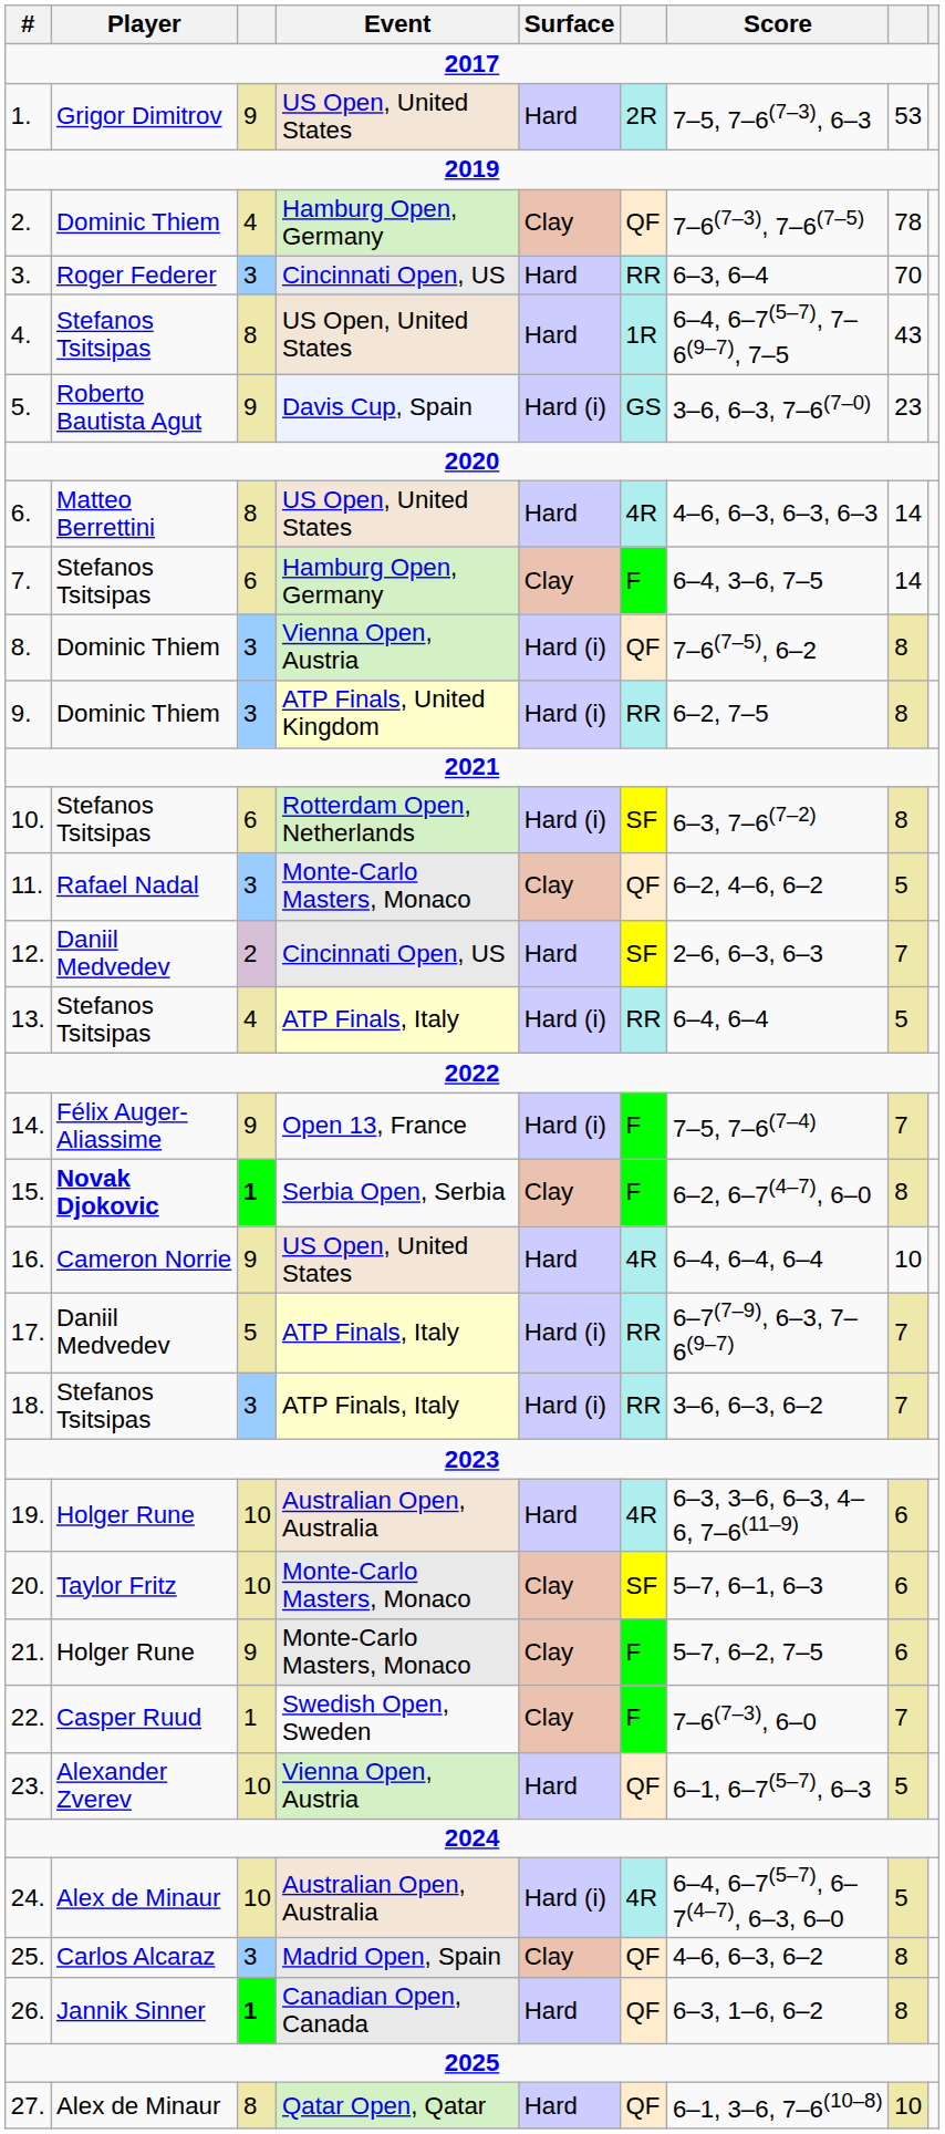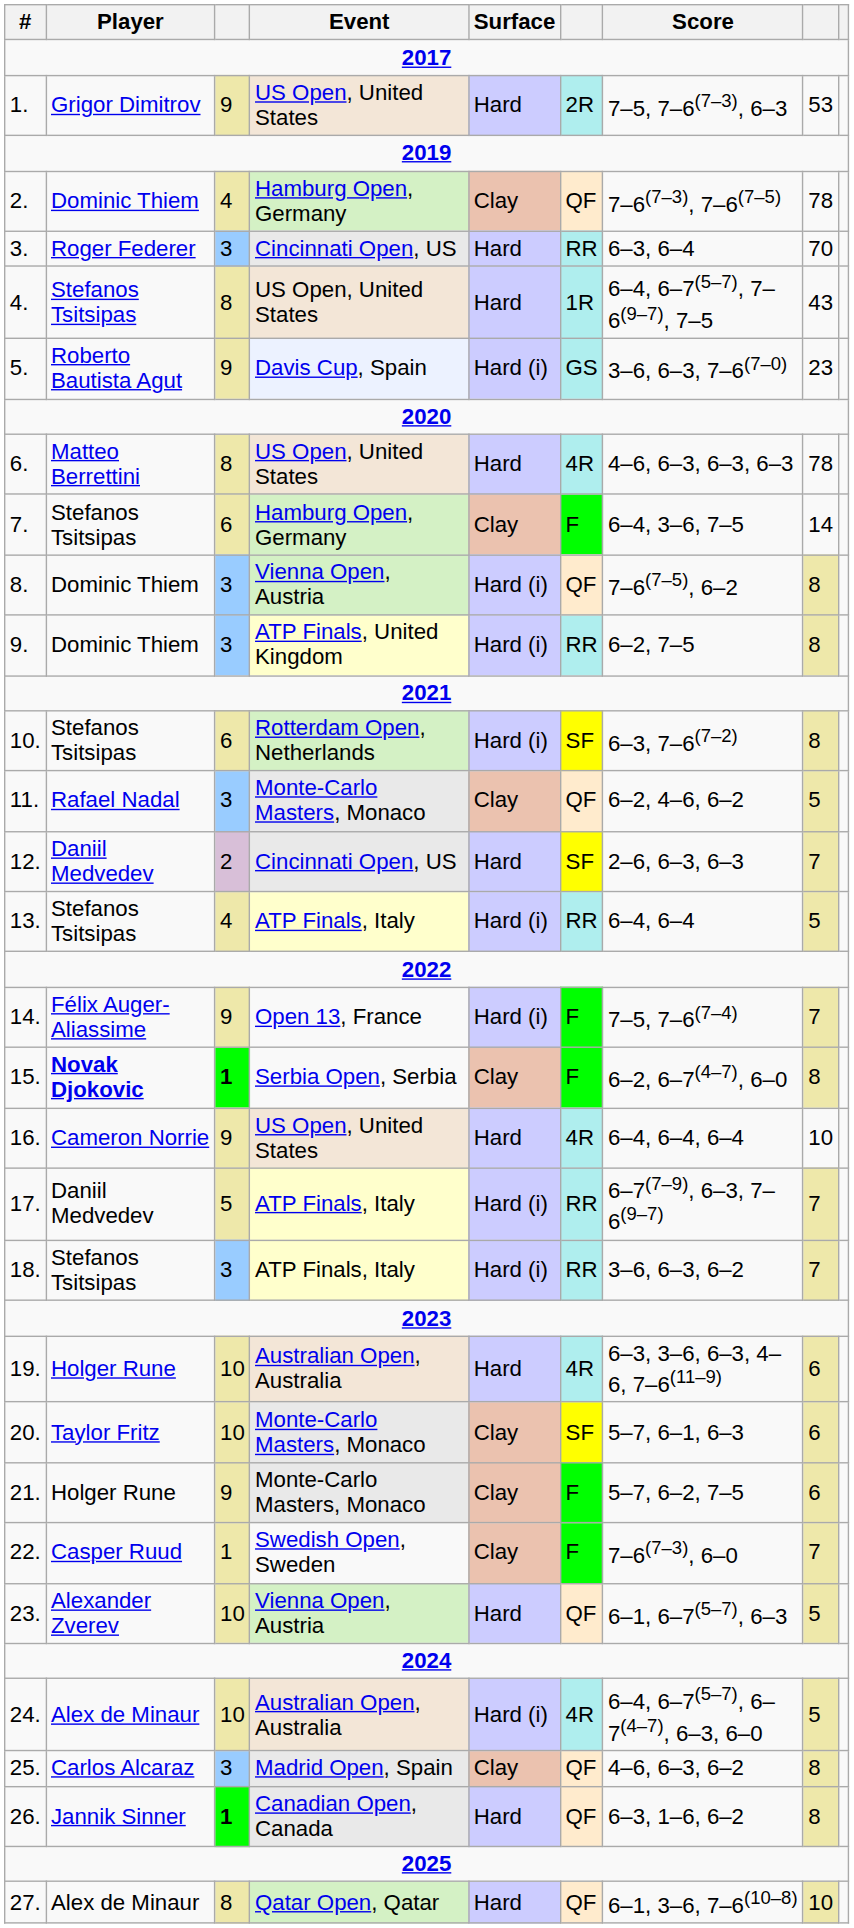 <table class="wikitable sortable">
 <tr>
 <th class="unsortable">#</th>
 <th>Player</th>
 <th></th>
 <th>Event</th>
 <th>Surface</th>
 <th class="unsortable"></th>
 <th class="unsortable">Score</th>
 <th class="unsortable"></th>
 <th class="unsortable"></th>
 </tr>
 <tr>
 <td colspan=9 style=text-align:center><strong><a href='#'>2017</a></strong></td>
 </tr>
 <tr>
 <td>1.</td>
 <td> <a href='#'>Grigor Dimitrov</a></td>
 <td bgcolor=eee8aa>9</td>
 <td bgcolor=f3e6d7><a href='#'>US Open</a>, United States</td>
 <td bgcolor=ccccff>Hard</td>
 <td bgcolor=afeeee>2R</td>
 <td>7–5, 7–6<sup>(7–3)</sup>, 6–3</td>
 <td>53</td>
 <td></td>
 </tr>
 <tr>
 <td colspan=9 style=text-align:center><strong><a href='#'>2019</a></strong></td>
 </tr>
 <tr>
 <td>2.</td>
 <td> <a href='#'>Dominic Thiem</a></td>
 <td bgcolor=eee8aa>4</td>
 <td bgcolor=d4f1c5><a href='#'>Hamburg Open</a>, Germany</td>
 <td bgcolor=ebc2af>Clay</td>
 <td bgcolor=ffebcd>QF</td>
 <td>7–6<sup>(7–3)</sup>, 7–6<sup>(7–5)</sup></td>
 <td>78</td>
 <td></td>
 </tr>
 <tr>
 <td>3.</td>
 <td> <a href='#'>Roger Federer</a></td>
 <td bgcolor=99ccff>3</td>
 <td bgcolor=e9e9e9><a href='#'>Cincinnati Open</a>, US</td>
 <td bgcolor=ccccff>Hard</td>
 <td bgcolor=afeeee>RR</td>
 <td>6–3, 6–4</td>
 <td>70</td>
 <td></td>
 </tr>
 <tr>
 <td>4.</td>
 <td> <a href='#'>Stefanos Tsitsipas</a></td>
 <td bgcolor=eee8aa>8</td>
 <td bgcolor=f3e6d7>US Open, United States</td>
 <td bgcolor=ccccff>Hard</td>
 <td bgcolor=afeeee>1R</td>
 <td>6–4, 6–7<sup>(5–7)</sup>, 7–6<sup>(9–7)</sup>, 7–5</td>
 <td>43</td>
 <td></td>
 </tr>
 <tr>
 <td>5.</td>
 <td> <a href='#'>Roberto Bautista Agut</a></td>
 <td bgcolor=eee8aa>9</td>
 <td bgcolor=ecf2ff><a href='#'>Davis Cup</a>, Spain</td>
 <td bgcolor=ccccff>Hard (i)</td>
 <td bgcolor=afeeee>GS</td>
 <td>3–6, 6–3, 7–6<sup>(7–0)</sup></td>
 <td>23</td>
 <td></td>
 </tr>
 <tr>
 <td colspan=9 style=text-align:center><strong><a href='#'>2020</a></strong></td>
 </tr>
 <tr>
 <td>6.</td>
 <td> <a href='#'>Matteo Berrettini</a></td>
 <td bgcolor=eee8aa>8</td>
 <td bgcolor=f3e6d7><a href='#'>US Open</a>, United States</td>
 <td bgcolor=ccccff>Hard</td>
 <td bgcolor=afeeee>4R</td>
 <td>4–6, 6–3, 6–3, 6–3</td>
-<td>14</td>
+<td>78</td>
 <td></td>
 </tr>
 <tr>
 <td>7.</td>
 <td> Stefanos Tsitsipas</td>
 <td bgcolor=eee8aa>6</td>
 <td bgcolor=d4f1c5><a href='#'>Hamburg Open</a>, Germany</td>
 <td bgcolor=ebc2af>Clay</td>
 <td bgcolor=lime>F</td>
 <td>6–4, 3–6, 7–5</td>
 <td>14</td>
 <td></td>
 </tr>
 <tr>
 <td>8.</td>
 <td> Dominic Thiem</td>
 <td bgcolor=99ccff>3</td>
 <td bgcolor=d4f1c5><a href='#'>Vienna Open</a>, Austria</td>
 <td bgcolor=ccccff>Hard (i)</td>
 <td bgcolor=ffebcd>QF</td>
 <td>7–6<sup>(7–5)</sup>, 6–2</td>
 <td bgcolor=eee8aa>8</td>
 <td></td>
 </tr>
 <tr>
 <td>9.</td>
 <td> Dominic Thiem</td>
 <td bgcolor=99ccff>3</td>
 <td bgcolor=ffffcc><a href='#'>ATP Finals</a>, United Kingdom</td>
 <td bgcolor=ccccff>Hard (i)</td>
 <td bgcolor=afeeee>RR</td>
 <td>6–2, 7–5</td>
 <td bgcolor=eee8aa>8</td>
 <td></td>
 </tr>
 <tr>
 <td colspan=9 style=text-align:center><strong><a href='#'>2021</a></strong></td>
 </tr>
 <tr>
 <td>10.</td>
 <td> Stefanos Tsitsipas</td>
 <td bgcolor=eee8aa>6</td>
 <td bgcolor=d4f1c5><a href='#'>Rotterdam Open</a>, Netherlands</td>
 <td bgcolor=ccccff>Hard (i)</td>
 <td bgcolor=yellow>SF</td>
 <td>6–3, 7–6<sup>(7–2)</sup></td>
 <td bgcolor=eee8aa>8</td>
 <td></td>
 </tr>
 <tr>
 <td>11.</td>
 <td> <a href='#'>Rafael Nadal</a></td>
 <td bgcolor=99ccff>3</td>
 <td bgcolor=e9e9e9><a href='#'>Monte-Carlo Masters</a>, Monaco</td>
 <td bgcolor=ebc2af>Clay</td>
 <td bgcolor=ffebcd>QF</td>
 <td>6–2, 4–6, 6–2</td>
 <td bgcolor=eee8aa>5</td>
 <td></td>
 </tr>
 <tr>
 <td>12.</td>
 <td> <a href='#'>Daniil Medvedev</a></td>
 <td bgcolor=thistle>2</td>
 <td bgcolor=e9e9e9><a href='#'>Cincinnati Open</a>, US</td>
 <td bgcolor=ccccff>Hard</td>
 <td bgcolor=yellow>SF</td>
 <td>2–6, 6–3, 6–3</td>
 <td bgcolor=eee8aa>7</td>
 <td></td>
 </tr>
 <tr>
 <td>13.</td>
 <td> Stefanos Tsitsipas</td>
 <td bgcolor=eee8aa>4</td>
 <td bgcolor=ffffcc><a href='#'>ATP Finals</a>, Italy</td>
 <td bgcolor=ccccff>Hard (i)</td>
 <td bgcolor=afeeee>RR</td>
 <td>6–4, 6–4</td>
 <td bgcolor=eee8aa>5</td>
 <td></td>
 </tr>
 <tr>
 <td colspan=9 style=text-align:center><strong><a href='#'>2022</a></strong></td>
 </tr>
 <tr>
 <td>14.</td>
 <td> <a href='#'>Félix Auger-Aliassime</a></td>
 <td bgcolor=eee8aa>9</td>
 <td><a href='#'>Open 13</a>, France</td>
 <td bgcolor=ccccff>Hard (i)</td>
 <td bgcolor=lime>F</td>
 <td>7–5, 7–6<sup>(7–4)</sup></td>
 <td bgcolor=eee8aa>7</td>
 <td></td>
 </tr>
 <tr>
 <td>15.</td>
 <td><strong> <a href='#'>Novak Djokovic</a></strong></td>
 <td bgcolor=lime><strong>1</strong></td>
 <td><a href='#'>Serbia Open</a>, Serbia</td>
 <td bgcolor=ebc2af>Clay</td>
 <td bgcolor=lime>F</td>
 <td>6–2, 6–7<sup>(4–7)</sup>, 6–0</td>
 <td bgcolor=eee8aa>8</td>
 <td></td>
 </tr>
 <tr>
 <td>16.</td>
 <td> <a href='#'>Cameron Norrie</a></td>
 <td bgcolor=eee8aa>9</td>
 <td bgcolor=f3e6d7><a href='#'>US Open</a>, United States</td>
 <td bgcolor=ccccff>Hard</td>
 <td bgcolor=afeeee>4R</td>
 <td>6–4, 6–4, 6–4</td>
 <td>10</td>
 <td></td>
 </tr>
 <tr>
 <td>17.</td>
 <td> Daniil Medvedev</td>
 <td bgcolor=eee8aa>5</td>
 <td bgcolor=ffffcc><a href='#'>ATP Finals</a>, Italy</td>
 <td bgcolor=ccccff>Hard (i)</td>
 <td bgcolor=afeeee>RR</td>
 <td>6–7<sup>(7–9)</sup>, 6–3, 7–6<sup>(9–7)</sup></td>
 <td bgcolor=eee8aa>7</td>
 <td></td>
 </tr>
 <tr>
 <td>18.</td>
 <td> Stefanos Tsitsipas</td>
 <td bgcolor=99ccff>3</td>
 <td bgcolor=ffffcc>ATP Finals, Italy</td>
 <td bgcolor=ccccff>Hard (i)</td>
 <td bgcolor=afeeee>RR</td>
 <td>3–6, 6–3, 6–2</td>
 <td bgcolor=eee8aa>7</td>
 <td></td>
 </tr>
 <tr>
 <td colspan=9 style=text-align:center><strong><a href='#'>2023</a></strong></td>
 </tr>
 <tr>
 <td>19.</td>
 <td> <a href='#'>Holger Rune</a></td>
 <td bgcolor=eee8aa>10</td>
 <td bgcolor=f3e6d7><a href='#'>Australian Open</a>, Australia</td>
 <td bgcolor=ccccff>Hard</td>
 <td bgcolor=afeeee>4R</td>
 <td>6–3, 3–6, 6–3, 4–6, 7–6<sup>(11–9)</sup></td>
 <td bgcolor=eee8aa>6</td>
 <td></td>
 </tr>
 <tr>
 <td>20.</td>
 <td> <a href='#'>Taylor Fritz</a></td>
 <td bgcolor=eee8aa>10</td>
 <td bgcolor=e9e9e9><a href='#'>Monte-Carlo Masters</a>, Monaco</td>
 <td bgcolor=ebc2af>Clay</td>
 <td bgcolor=yellow>SF</td>
 <td>5–7, 6–1, 6–3</td>
 <td bgcolor=eee8aa>6</td>
 <td></td>
 </tr>
 <tr>
 <td>21.</td>
 <td> Holger Rune</td>
 <td bgcolor=eee8aa>9</td>
 <td bgcolor=e9e9e9>Monte-Carlo Masters, Monaco</td>
 <td bgcolor=ebc2af>Clay</td>
 <td bgcolor=lime>F</td>
 <td>5–7, 6–2, 7–5</td>
 <td bgcolor=eee8aa>6</td>
 <td></td>
 </tr>
 <tr>
 <td>22.</td>
 <td> <a href='#'>Casper Ruud</a></td>
 <td bgcolor=eee8aa>1</td>
 <td><a href='#'>Swedish Open</a>, Sweden</td>
 <td bgcolor=ebc2af>Clay</td>
 <td bgcolor=lime>F</td>
 <td>7–6<sup>(7–3)</sup>, 6–0</td>
 <td bgcolor=eee8aa>7</td>
 <td></td>
 </tr>
 <tr>
 <td>23.</td>
 <td> <a href='#'>Alexander Zverev</a></td>
 <td bgcolor=eee8aa>10</td>
 <td bgcolor=d4f1c5><a href='#'>Vienna Open</a>, Austria</td>
 <td bgcolor=ccccff>Hard</td>
 <td bgcolor=ffebcd>QF</td>
 <td>6–1, 6–7<sup>(5–7)</sup>, 6–3</td>
 <td bgcolor=eee8aa>5</td>
 <td></td>
 </tr>
 <tr>
 <td colspan=9 style=text-align:center><strong><a href='#'>2024</a></strong></td>
 </tr>
 <tr>
 <td>24.</td>
 <td> <a href='#'>Alex de Minaur</a></td>
 <td bgcolor=eee8aa>10</td>
 <td bgcolor=f3e6d7><a href='#'>Australian Open</a>, Australia</td>
 <td bgcolor=ccccff>Hard (i)</td>
 <td bgcolor=afeeee>4R</td>
 <td>6–4, 6–7<sup>(5–7)</sup>, 6–7<sup>(4–7)</sup>, 6–3, 6–0</td>
 <td bgcolor=eee8aa>5</td>
 <td></td>
 </tr>
 <tr>
 <td>25.</td>
 <td> <a href='#'>Carlos Alcaraz</a></td>
 <td bgcolor=99ccff>3</td>
 <td bgcolor=e9e9e9><a href='#'>Madrid Open</a>, Spain</td>
 <td bgcolor=ebc2af>Clay</td>
 <td bgcolor=ffebcd>QF</td>
 <td>4–6, 6–3, 6–2</td>
 <td bgcolor=eee8aa>8</td>
 <td></td>
 </tr>
 <tr>
 <td>26.</td>
 <td> <a href='#'>Jannik Sinner</a></td>
 <td bgcolor=lime><strong>1</strong></td>
 <td bgcolor=e9e9e9><a href='#'>Canadian Open</a>, Canada</td>
 <td bgcolor=ccccff>Hard</td>
 <td bgcolor=ffebcd>QF</td>
 <td>6–3, 1–6, 6–2</td>
 <td bgcolor=eee8aa>8</td>
 <td></td>
 </tr>
 <tr>
 <td colspan=9 style=text-align:center><strong><a href='#'>2025</a></strong></td>
 </tr>
 <tr>
 <td>27.</td>
 <td> Alex de Minaur</td>
 <td bgcolor=eee8aa>8</td>
 <td bgcolor=d4f1c5><a href='#'>Qatar Open</a>, Qatar</td>
 <td bgcolor=ccccff>Hard</td>
 <td bgcolor=ffebcd>QF</td>
 <td>6–1, 3–6, 7–6<sup>(10–8)</sup></td>
 <td bgcolor=eee8aa>10</td>
 <td></td>
 </tr>
 </table>
